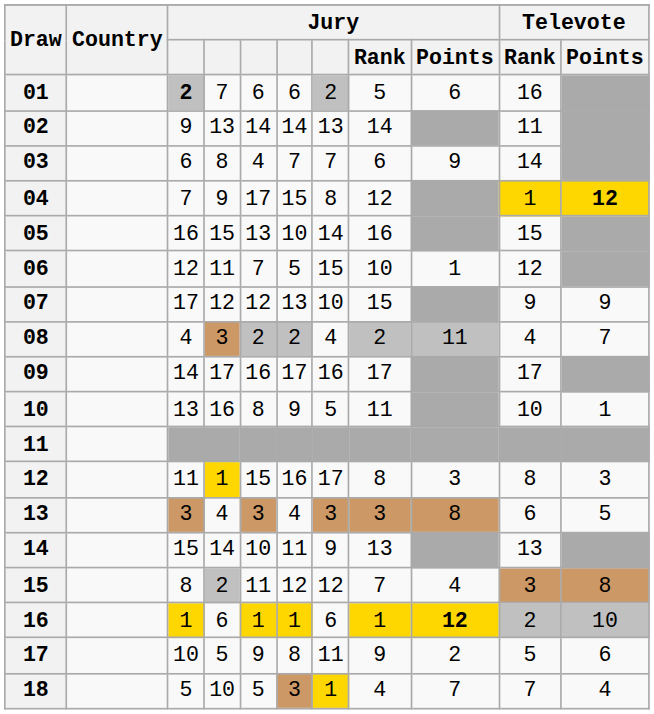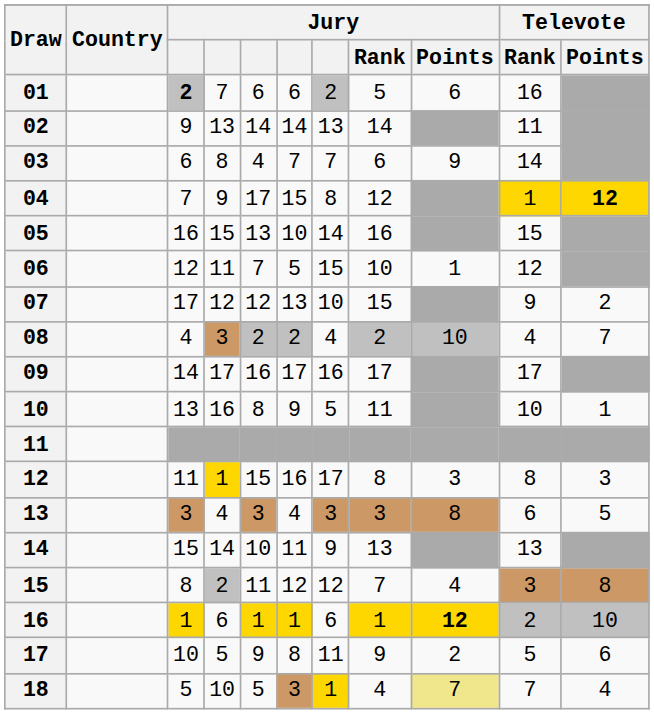 <table class="sortable wikitable collapsible plainrowheaders" style="text-align:center;">
 <tr>
 </tr>
 <tr>
 <th scope="col" rowspan="2">Draw</th>
 <th scope="col" rowspan="2">Country</th>
 <th scope="col" colspan="7">Jury</th>
 <th scope="col" colspan="2">Televote</th>
 </tr>
 <tr>
 <th scope="col"><small></small></th>
 <th scope="col"><small></small></th>
 <th scope="col"><small></small></th>
 <th scope="col"><small></small></th>
 <th scope="col"><small></small></th>
 <th scope="col">Rank</th>
 <th scope="col">Points</th>
 <th scope="col">Rank</th>
 <th scope="col">Points</th>
 </tr>
 <tr>
 <th scope="row" style="text-align:center;">01</th>
 <td style="text-align:left;"></td>
 <td style="background:silver;"><strong>2</strong></td>
 <td>7</td>
 <td>6</td>
 <td>6</td>
 <td style="background:silver;">2</td>
 <td>5</td>
 <td>6</td>
 <td>16</td>
 <td style="background:#AAAAAA;"></td>
 </tr>
 <tr>
 <th scope="row" style="text-align:center;">02</th>
 <td style="text-align:left;"></td>
 <td>9</td>
 <td>13</td>
 <td>14</td>
 <td>14</td>
 <td>13</td>
 <td>14</td>
 <td style="background:#AAAAAA;"></td>
 <td>11</td>
 <td style="background:#AAAAAA;"></td>
 </tr>
 <tr>
 <th scope="row" style="text-align:center;">03</th>
 <td style="text-align:left;"></td>
 <td>6</td>
 <td>8</td>
 <td>4</td>
 <td>7</td>
 <td>7</td>
 <td>6</td>
 <td>9</td>
 <td>14</td>
 <td style="background:#AAAAAA;"></td>
 </tr>
 <tr>
 <th scope="row" style="text-align:center;">04</th>
 <td style="text-align:left;"></td>
 <td>7</td>
 <td>9</td>
 <td>17</td>
 <td>15</td>
 <td>8</td>
 <td>12</td>
 <td style="background:#AAAAAA;"></td>
 <td style="background:gold;">1</td>
 <td style="background:gold;"><strong>12</strong></td>
 </tr>
 <tr>
 <th scope="row" style="text-align:center;">05</th>
 <td style="text-align:left;"></td>
 <td>16</td>
 <td>15</td>
 <td>13</td>
 <td>10</td>
 <td>14</td>
 <td>16</td>
 <td style="background:#AAAAAA;"></td>
 <td>15</td>
 <td style="background:#AAAAAA;"></td>
 </tr>
 <tr>
 <th scope="row" style="text-align:center;">06</th>
 <td style="text-align:left;"></td>
 <td>12</td>
 <td>11</td>
 <td>7</td>
 <td>5</td>
 <td>15</td>
 <td>10</td>
 <td>1</td>
 <td>12</td>
 <td style="background:#AAAAAA;"></td>
 </tr>
 <tr>
 <th scope="row" style="text-align:center;">07</th>
 <td style="text-align:left;"></td>
 <td>17</td>
 <td>12</td>
 <td>12</td>
 <td>13</td>
 <td>10</td>
 <td>15</td>
 <td style="background:#AAAAAA;"></td>
 <td>9</td>
-<td>9</td>
+<td>2</td>
 </tr>
 <tr>
 <th scope="row" style="text-align:center;">08</th>
 <td style="text-align:left;"></td>
 <td>4</td>
 <td style="background:#CC9966;">3</td>
 <td style="background:silver;">2</td>
 <td style="background:silver;">2</td>
 <td>4</td>
 <td style="background:silver;">2</td>
-<td style="background:silver;">11</td>
+<td style="background:silver;">10</td>
 <td>4</td>
 <td>7</td>
 </tr>
 <tr>
 <th scope="row" style="text-align:center;">09</th>
 <td style="text-align:left;"></td>
 <td>14</td>
 <td>17</td>
 <td>16</td>
 <td>17</td>
 <td>16</td>
 <td>17</td>
 <td style="background:#AAAAAA;"></td>
 <td>17</td>
 <td style="background:#AAAAAA;"></td>
 </tr>
 <tr>
 <th scope="row" style="text-align:center;">10</th>
 <td style="text-align:left;"></td>
 <td>13</td>
 <td>16</td>
 <td>8</td>
 <td>9</td>
 <td>5</td>
 <td>11</td>
 <td style="background:#AAAAAA;"></td>
 <td>10</td>
 <td>1</td>
 </tr>
 <tr class="sortbottom">
 <th scope="row" style="text-align:center;">11</th>
 <td style="text-align:left;"></td>
 <td style="background:#AAAAAA;"></td>
 <td style="background:#AAAAAA;"></td>
 <td style="background:#AAAAAA;"></td>
 <td style="background:#AAAAAA;"></td>
 <td style="background:#AAAAAA;"></td>
 <td style="background:#AAAAAA;"></td>
 <td style="background:#AAAAAA;"></td>
 <td style="background:#AAAAAA;"></td>
 <td style="background:#AAAAAA;"></td>
 </tr>
 <tr>
 <th scope="row" style="text-align:center;">12</th>
 <td style="text-align:left;"></td>
 <td>11</td>
 <td style="background:gold;">1</td>
 <td>15</td>
 <td>16</td>
 <td>17</td>
 <td>8</td>
 <td>3</td>
 <td>8</td>
 <td>3</td>
 </tr>
 <tr>
 <th scope="row" style="text-align:center;">13</th>
 <td style="text-align:left;"></td>
 <td style="background:#CC9966;">3</td>
 <td>4</td>
 <td style="background:#CC9966;">3</td>
 <td>4</td>
 <td style="background:#CC9966;">3</td>
 <td style="background:#CC9966;">3</td>
 <td style="background:#CC9966;">8</td>
 <td>6</td>
 <td>5</td>
 </tr>
 <tr>
 <th scope="row" style="text-align:center;">14</th>
 <td style="text-align:left;"></td>
 <td>15</td>
 <td>14</td>
 <td>10</td>
 <td>11</td>
 <td>9</td>
 <td>13</td>
 <td style="background:#AAAAAA;"></td>
 <td>13</td>
 <td style="background:#AAAAAA;"></td>
 </tr>
 <tr>
 <th scope="row" style="text-align:center;">15</th>
 <td style="text-align:left;"></td>
 <td>8</td>
 <td style="background:silver;">2</td>
 <td>11</td>
 <td>12</td>
 <td>12</td>
 <td>7</td>
 <td>4</td>
 <td style="background:#CC9966;">3</td>
 <td style="background:#CC9966;">8</td>
 </tr>
 <tr>
 <th scope="row" style="text-align:center;">16</th>
 <td style="text-align:left;"></td>
 <td style="background:gold;">1</td>
 <td>6</td>
 <td style="background:gold;">1</td>
 <td style="background:gold;">1</td>
 <td>6</td>
 <td style="background:gold;">1</td>
 <td style="background:gold;"><strong>12</strong></td>
 <td style="background:silver;">2</td>
 <td style="background:silver;">10</td>
 </tr>
 <tr>
 <th scope="row" style="text-align:center;">17</th>
 <td style="text-align:left;"></td>
 <td>10</td>
 <td>5</td>
 <td>9</td>
 <td>8</td>
 <td>11</td>
 <td>9</td>
 <td>2</td>
 <td>5</td>
 <td>6</td>
 </tr>
 <tr>
 <th scope="row" style="text-align:center;">18</th>
 <td style="text-align:left;"></td>
 <td>5</td>
 <td>10</td>
 <td>5</td>
 <td style="background:#CC9966;">3</td>
 <td style="background:gold;">1</td>
 <td>4</td>
-<td>7</td>
+<td style="background: khaki;">7</td>
 <td>7</td>
 <td>4</td>
 </tr>
 </table>
